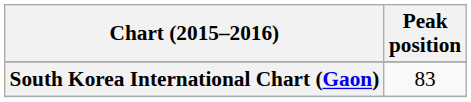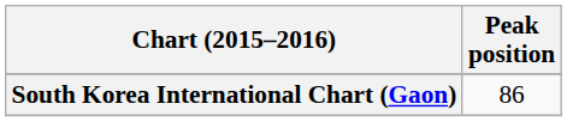 <table class="wikitable sortable plainrowheaders">
 <tr>
 <th>Chart (2015–2016)</th>
 <th>Peak<br>position</th>
 </tr>
 <tr>
 </tr>
 <tr>
 </tr>
 <tr>
 </tr>
 <tr>
 </tr>
 <tr>
 </tr>
 <tr>
 </tr>
 <tr>
 </tr>
 <tr>
 </tr>
 <tr>
 </tr>
 <tr>
 </tr>
 <tr>
 </tr>
 <tr>
 </tr>
 <tr>
 </tr>
 <tr>
 </tr>
 <tr>
 </tr>
 <tr>
 </tr>
 <tr>
 </tr>
 <tr>
 <th scope="row">South Korea International Chart (<a href='#'>Gaon</a>)</th>
-<td style="text-align:center;">83</td>
+<td style="text-align:center;">86</td>
 </tr>
 <tr>
 </tr>
 <tr>
 </tr>
 <tr>
 </tr>
 <tr>
 </tr>
 <tr>
 </tr>
 <tr>
 </tr>
 </table>
